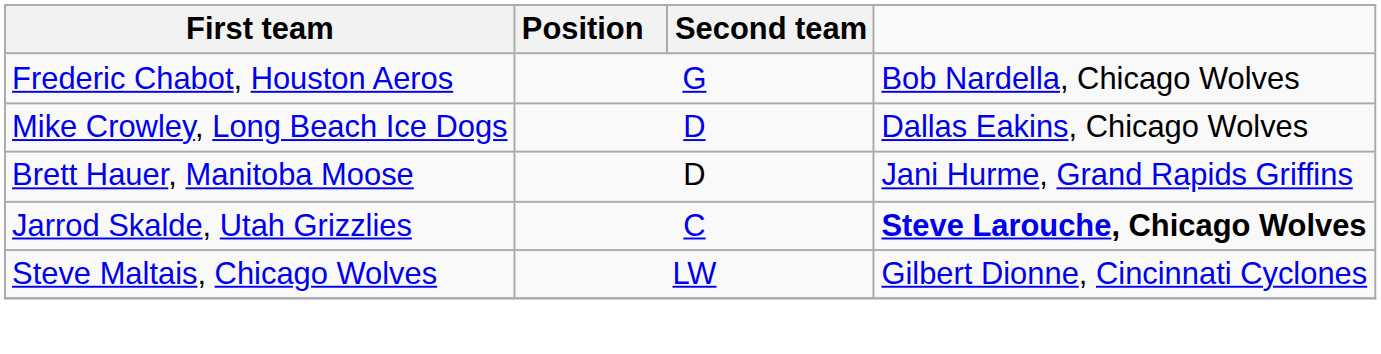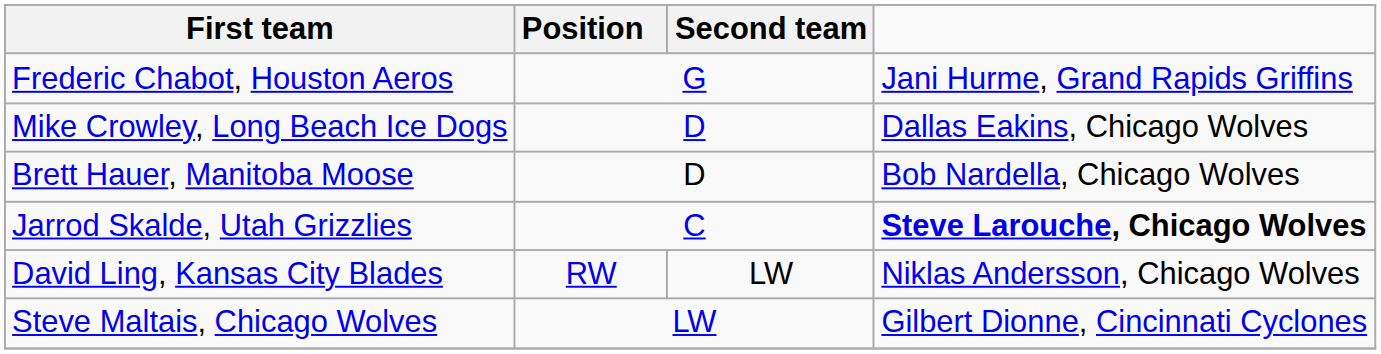 <table class="wikitable">
 <tr>
 <th>First team</th>
 <th>Position  </th>
 <th>Second team</th>
 </tr>
 <tr>
 <td><a href='#'>Frederic Chabot</a>, <a href='#'>Houston Aeros</a></td>
 <td colspan="2" align=center><a href='#'>G</a></td>
-<td><a href='#'>Bob Nardella</a>, Chicago Wolves</td>
+<td><a href='#'>Jani Hurme</a>, <a href='#'>Grand Rapids Griffins</a></td>
 </tr>
 <tr>
 <td><a href='#'>Mike Crowley</a>, <a href='#'>Long Beach Ice Dogs</a></td>
 <td colspan="2" align=center><a href='#'>D</a></td>
 <td><a href='#'>Dallas Eakins</a>, Chicago Wolves</td>
 </tr>
 <tr>
 <td><a href='#'>Brett Hauer</a>, <a href='#'>Manitoba Moose</a></td>
 <td colspan="2" align=center>D</td>
-<td><a href='#'>Jani Hurme</a>, <a href='#'>Grand Rapids Griffins</a></td>
+<td><a href='#'>Bob Nardella</a>, Chicago Wolves</td>
 </tr>
 <tr>
 <td><a href='#'>Jarrod Skalde</a>, <a href='#'>Utah Grizzlies</a></td>
 <td colspan="2" align=center><a href='#'>C</a></td>
 <td><strong><a href='#'>Steve Larouche</a>, Chicago Wolves</strong></td>
+</tr>
+<tr>
+<td><a href='#'>David Ling</a>, <a href='#'>Kansas City Blades</a></td>
+<td align=center><a href='#'>RW</a></td>
+<td align=center>LW</td>
+<td><a href='#'>Niklas Andersson</a>, Chicago Wolves</td>
 </tr>
 <tr>
 <td><a href='#'>Steve Maltais</a>, <a href='#'>Chicago Wolves</a></td>
 <td colspan="2" align=center><a href='#'>LW</a></td>
 <td><a href='#'>Gilbert Dionne</a>, <a href='#'>Cincinnati Cyclones</a></td>
 </tr>
 <tr>
 </tr>
 </table>
